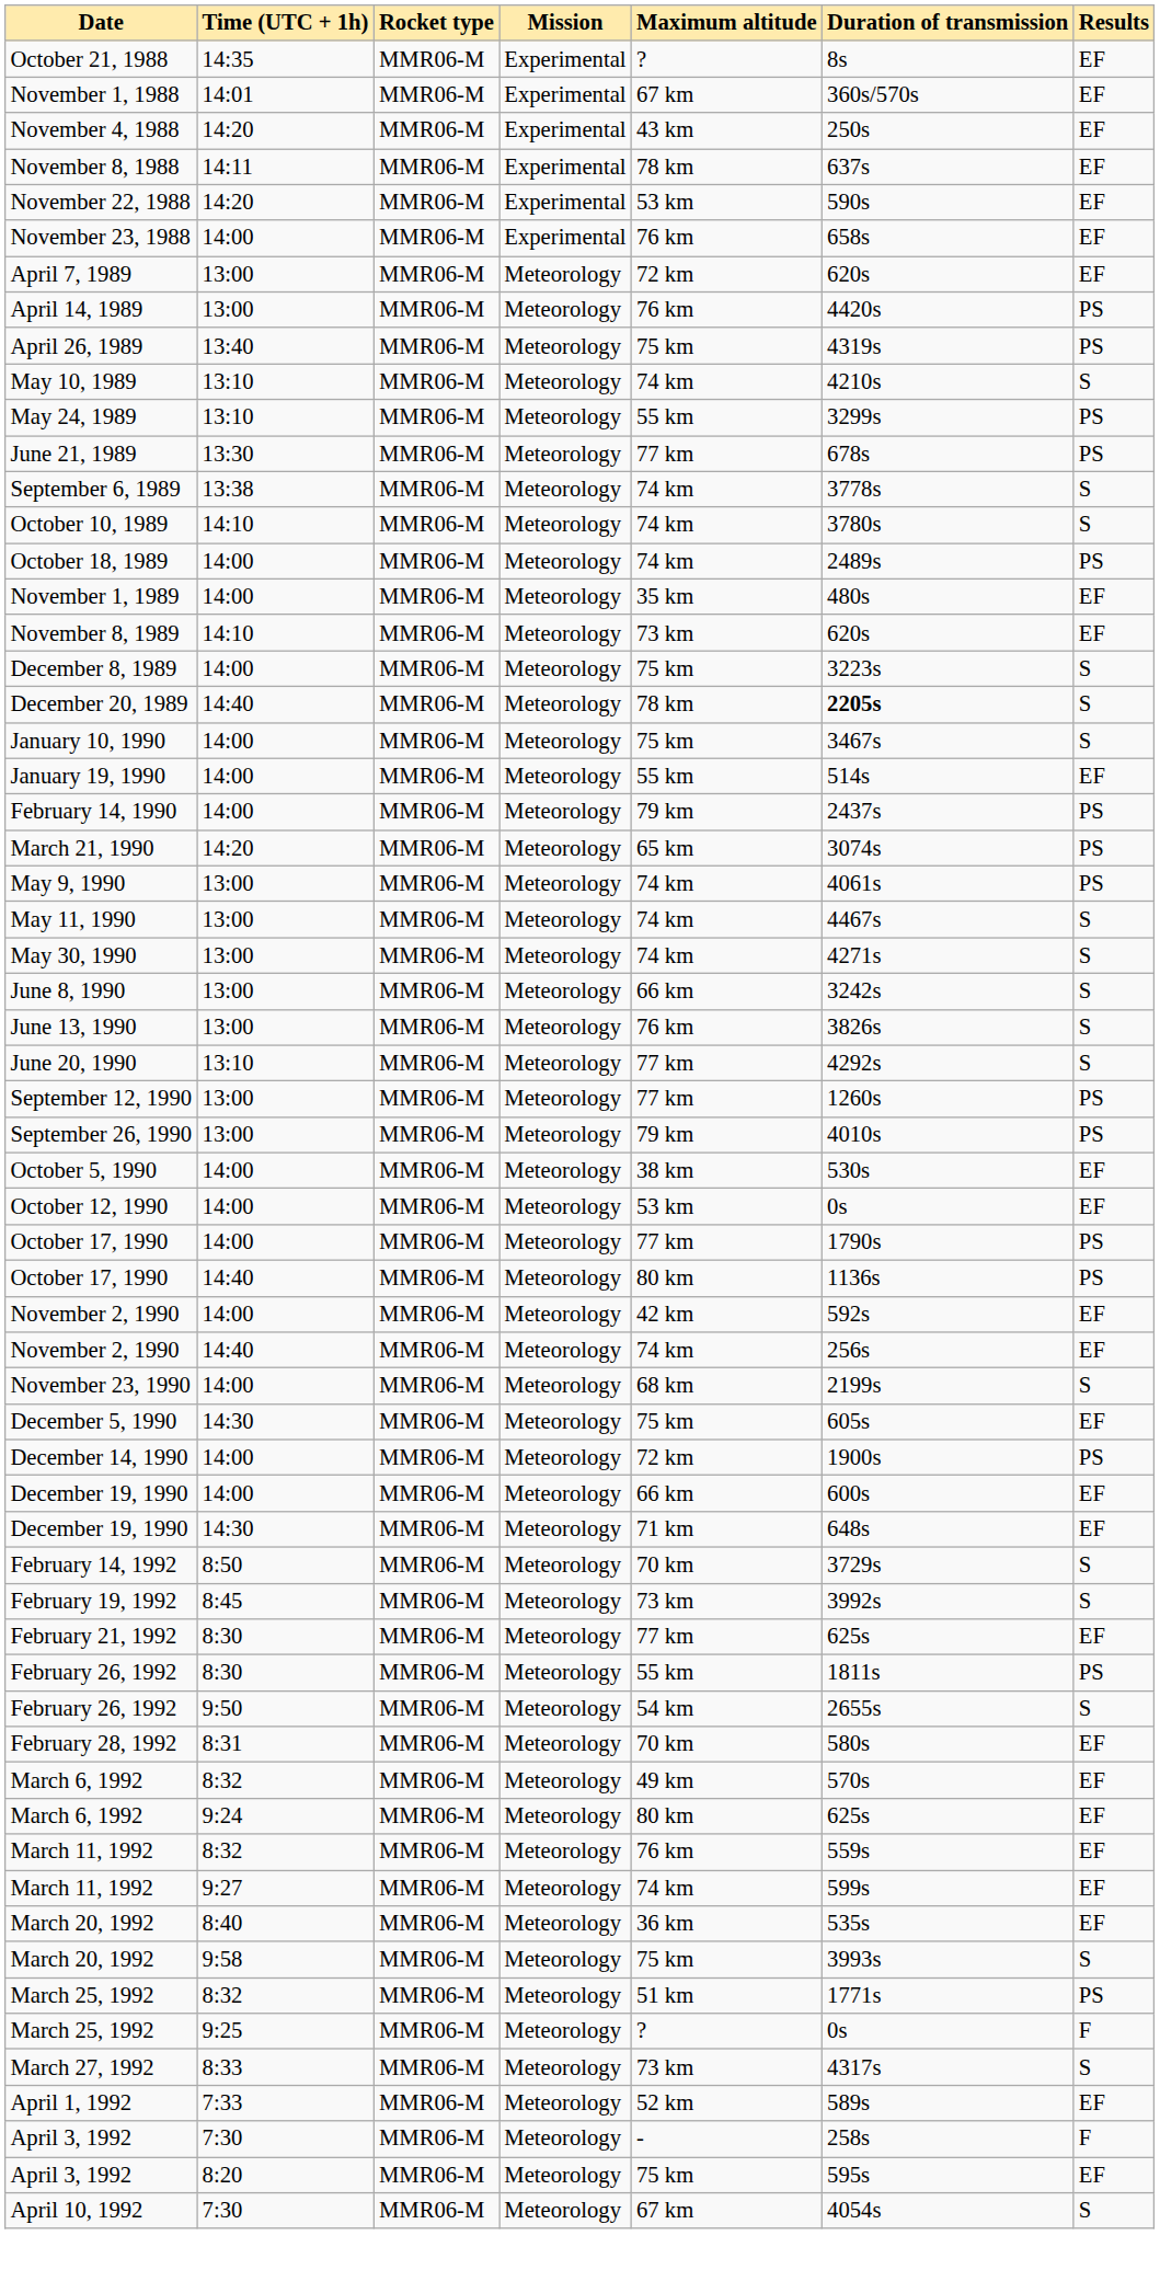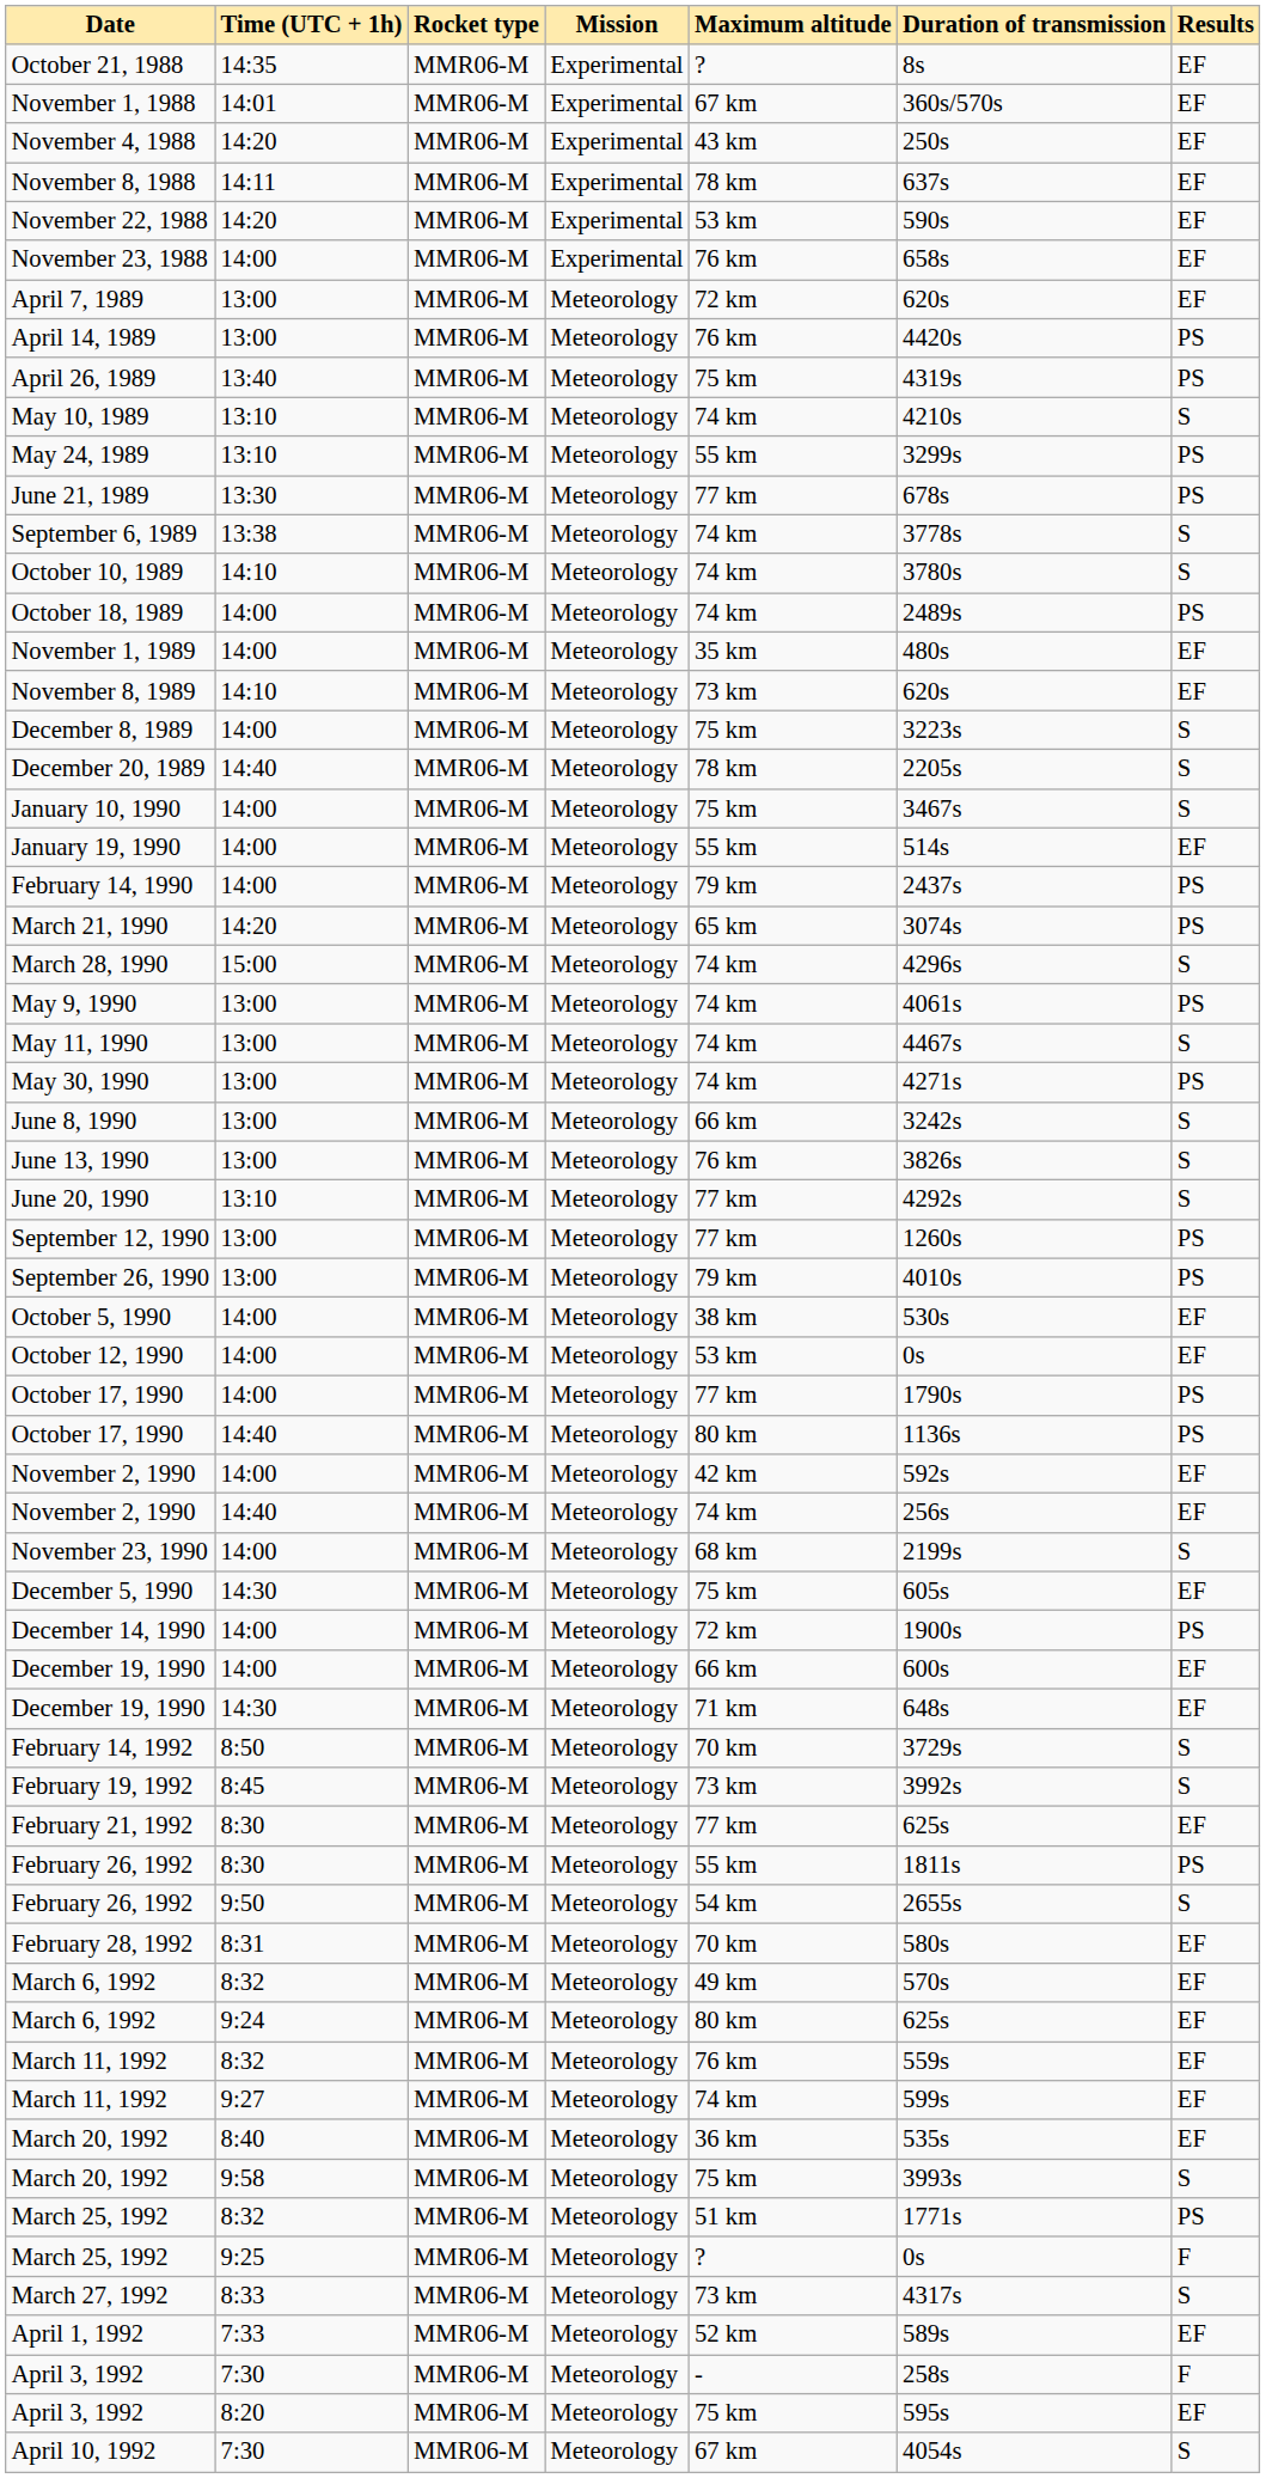 <table class="wikitable">
 <tr>
 <th style="background: #FFEBAD;">Date</th>
 <th style="background: #FFEBAD;">Time (UTC + 1h)</th>
 <th style="background: #FFEBAD;">Rocket type</th>
 <th style="background: #FFEBAD;">Mission</th>
 <th style="background: #FFEBAD;">Maximum altitude</th>
 <th style="background: #FFEBAD;">Duration of transmission</th>
 <th style="background: #FFEBAD;">Results</th>
 </tr>
 <tr>
 <td>October 21, 1988</td>
 <td>14:35</td>
 <td>MMR06-M</td>
 <td>Experimental</td>
 <td>?</td>
 <td>8s</td>
 <td>EF</td>
 </tr>
 <tr>
 <td>November 1, 1988</td>
 <td>14:01</td>
 <td>MMR06-M</td>
 <td>Experimental</td>
 <td>67 km</td>
 <td>360s/570s</td>
 <td>EF</td>
 </tr>
 <tr>
 <td>November 4, 1988</td>
 <td>14:20</td>
 <td>MMR06-M</td>
 <td>Experimental</td>
 <td>43 km</td>
 <td>250s</td>
 <td>EF</td>
 </tr>
 <tr>
 <td>November 8, 1988</td>
 <td>14:11</td>
 <td>MMR06-M</td>
 <td>Experimental</td>
 <td>78 km</td>
 <td>637s</td>
 <td>EF</td>
 </tr>
 <tr>
 <td>November 22, 1988</td>
 <td>14:20</td>
 <td>MMR06-M</td>
 <td>Experimental</td>
 <td>53 km</td>
 <td>590s</td>
 <td>EF</td>
 </tr>
 <tr>
 <td>November 23, 1988</td>
 <td>14:00</td>
 <td>MMR06-M</td>
 <td>Experimental</td>
 <td>76 km</td>
 <td>658s</td>
 <td>EF</td>
 </tr>
 <tr>
 <td>April 7, 1989</td>
 <td>13:00</td>
 <td>MMR06-M</td>
 <td>Meteorology</td>
 <td>72 km</td>
 <td>620s</td>
 <td>EF</td>
 </tr>
 <tr>
 <td>April 14, 1989</td>
 <td>13:00</td>
 <td>MMR06-M</td>
 <td>Meteorology</td>
 <td>76 km</td>
 <td>4420s</td>
 <td>PS</td>
 </tr>
 <tr>
 <td>April 26, 1989</td>
 <td>13:40</td>
 <td>MMR06-M</td>
 <td>Meteorology</td>
 <td>75 km</td>
 <td>4319s</td>
 <td>PS</td>
 </tr>
 <tr>
 <td>May 10, 1989</td>
 <td>13:10</td>
 <td>MMR06-M</td>
 <td>Meteorology</td>
 <td>74 km</td>
 <td>4210s</td>
 <td>S</td>
 </tr>
 <tr>
 <td>May 24, 1989</td>
 <td>13:10</td>
 <td>MMR06-M</td>
 <td>Meteorology</td>
 <td>55 km</td>
 <td>3299s</td>
 <td>PS</td>
 </tr>
 <tr>
 <td>June 21, 1989</td>
 <td>13:30</td>
 <td>MMR06-M</td>
 <td>Meteorology</td>
 <td>77 km</td>
 <td>678s</td>
 <td>PS</td>
 </tr>
 <tr>
 <td>September 6, 1989</td>
 <td>13:38</td>
 <td>MMR06-M</td>
 <td>Meteorology</td>
 <td>74 km</td>
 <td>3778s</td>
 <td>S</td>
 </tr>
 <tr>
 <td>October 10, 1989</td>
 <td>14:10</td>
 <td>MMR06-M</td>
 <td>Meteorology</td>
 <td>74 km</td>
 <td>3780s</td>
 <td>S</td>
 </tr>
 <tr>
 <td>October 18, 1989</td>
 <td>14:00</td>
 <td>MMR06-M</td>
 <td>Meteorology</td>
 <td>74 km</td>
 <td>2489s</td>
 <td>PS</td>
 </tr>
 <tr>
 <td>November 1, 1989</td>
 <td>14:00</td>
 <td>MMR06-M</td>
 <td>Meteorology</td>
 <td>35 km</td>
 <td>480s</td>
 <td>EF</td>
 </tr>
 <tr>
 <td>November 8, 1989</td>
 <td>14:10</td>
 <td>MMR06-M</td>
 <td>Meteorology</td>
 <td>73 km</td>
 <td>620s</td>
 <td>EF</td>
 </tr>
 <tr>
 <td>December 8, 1989</td>
 <td>14:00</td>
 <td>MMR06-M</td>
 <td>Meteorology</td>
 <td>75 km</td>
 <td>3223s</td>
 <td>S</td>
 </tr>
 <tr>
 <td>December 20, 1989</td>
 <td>14:40</td>
 <td>MMR06-M</td>
 <td>Meteorology</td>
 <td>78 km</td>
-<td><strong>2205s</strong></td>
+<td>2205s</td>
 <td>S</td>
 </tr>
 <tr>
 <td>January 10, 1990</td>
 <td>14:00</td>
 <td>MMR06-M</td>
 <td>Meteorology</td>
 <td>75 km</td>
 <td>3467s</td>
 <td>S</td>
 </tr>
 <tr>
 <td>January 19, 1990</td>
 <td>14:00</td>
 <td>MMR06-M</td>
 <td>Meteorology</td>
 <td>55 km</td>
 <td>514s</td>
 <td>EF</td>
 </tr>
 <tr>
 <td>February 14, 1990</td>
 <td>14:00</td>
 <td>MMR06-M</td>
 <td>Meteorology</td>
 <td>79 km</td>
 <td>2437s</td>
 <td>PS</td>
 </tr>
 <tr>
 <td>March 21, 1990</td>
 <td>14:20</td>
 <td>MMR06-M</td>
 <td>Meteorology</td>
 <td>65 km</td>
 <td>3074s</td>
 <td>PS</td>
 </tr>
 <tr>
+<td>March 28, 1990</td>
+<td>15:00</td>
+<td>MMR06-M</td>
+<td>Meteorology</td>
+<td>74 km</td>
+<td>4296s</td>
+<td>S</td>
+</tr>
+<tr>
 <td>May 9, 1990</td>
 <td>13:00</td>
 <td>MMR06-M</td>
 <td>Meteorology</td>
 <td>74 km</td>
 <td>4061s</td>
 <td>PS</td>
 </tr>
 <tr>
 <td>May 11, 1990</td>
 <td>13:00</td>
 <td>MMR06-M</td>
 <td>Meteorology</td>
 <td>74 km</td>
 <td>4467s</td>
 <td>S</td>
 </tr>
 <tr>
 <td>May 30, 1990</td>
 <td>13:00</td>
 <td>MMR06-M</td>
 <td>Meteorology</td>
 <td>74 km</td>
 <td>4271s</td>
-<td>S</td>
+<td>PS</td>
 </tr>
 <tr>
 <td>June 8, 1990</td>
 <td>13:00</td>
 <td>MMR06-M</td>
 <td>Meteorology</td>
 <td>66 km</td>
 <td>3242s</td>
 <td>S</td>
 </tr>
 <tr>
 <td>June 13, 1990</td>
 <td>13:00</td>
 <td>MMR06-M</td>
 <td>Meteorology</td>
 <td>76 km</td>
 <td>3826s</td>
 <td>S</td>
 </tr>
 <tr>
 <td>June 20, 1990</td>
 <td>13:10</td>
 <td>MMR06-M</td>
 <td>Meteorology</td>
 <td>77 km</td>
 <td>4292s</td>
 <td>S</td>
 </tr>
 <tr>
 <td>September 12, 1990</td>
 <td>13:00</td>
 <td>MMR06-M</td>
 <td>Meteorology</td>
 <td>77 km</td>
 <td>1260s</td>
 <td>PS</td>
 </tr>
 <tr>
 <td>September 26, 1990</td>
 <td>13:00</td>
 <td>MMR06-M</td>
 <td>Meteorology</td>
 <td>79 km</td>
 <td>4010s</td>
 <td>PS</td>
 </tr>
 <tr>
 <td>October 5, 1990</td>
 <td>14:00</td>
 <td>MMR06-M</td>
 <td>Meteorology</td>
 <td>38 km</td>
 <td>530s</td>
 <td>EF</td>
 </tr>
 <tr>
 <td>October 12, 1990</td>
 <td>14:00</td>
 <td>MMR06-M</td>
 <td>Meteorology</td>
 <td>53 km</td>
 <td>0s</td>
 <td>EF</td>
 </tr>
 <tr>
 <td>October 17, 1990</td>
 <td>14:00</td>
 <td>MMR06-M</td>
 <td>Meteorology</td>
 <td>77 km</td>
 <td>1790s</td>
 <td>PS</td>
 </tr>
 <tr>
 <td>October 17, 1990</td>
 <td>14:40</td>
 <td>MMR06-M</td>
 <td>Meteorology</td>
 <td>80 km</td>
 <td>1136s</td>
 <td>PS</td>
 </tr>
 <tr>
 <td>November 2, 1990</td>
 <td>14:00</td>
 <td>MMR06-M</td>
 <td>Meteorology</td>
 <td>42 km</td>
 <td>592s</td>
 <td>EF</td>
 </tr>
 <tr>
 <td>November 2, 1990</td>
 <td>14:40</td>
 <td>MMR06-M</td>
 <td>Meteorology</td>
 <td>74 km</td>
 <td>256s</td>
 <td>EF</td>
 </tr>
 <tr>
 <td>November 23, 1990</td>
 <td>14:00</td>
 <td>MMR06-M</td>
 <td>Meteorology</td>
 <td>68 km</td>
 <td>2199s</td>
 <td>S</td>
 </tr>
 <tr>
 <td>December 5, 1990</td>
 <td>14:30</td>
 <td>MMR06-M</td>
 <td>Meteorology</td>
 <td>75 km</td>
 <td>605s</td>
 <td>EF</td>
 </tr>
 <tr>
 <td>December 14, 1990</td>
 <td>14:00</td>
 <td>MMR06-M</td>
 <td>Meteorology</td>
 <td>72 km</td>
 <td>1900s</td>
 <td>PS</td>
 </tr>
 <tr>
 <td>December 19, 1990</td>
 <td>14:00</td>
 <td>MMR06-M</td>
 <td>Meteorology</td>
 <td>66 km</td>
 <td>600s</td>
 <td>EF</td>
 </tr>
 <tr>
 <td>December 19, 1990</td>
 <td>14:30</td>
 <td>MMR06-M</td>
 <td>Meteorology</td>
 <td>71 km</td>
 <td>648s</td>
 <td>EF</td>
 </tr>
 <tr>
 <td>February 14, 1992</td>
 <td>8:50</td>
 <td>MMR06-M</td>
 <td>Meteorology</td>
 <td>70 km</td>
 <td>3729s</td>
 <td>S</td>
 </tr>
 <tr>
 <td>February 19, 1992</td>
 <td>8:45</td>
 <td>MMR06-M</td>
 <td>Meteorology</td>
 <td>73 km</td>
 <td>3992s</td>
 <td>S</td>
 </tr>
 <tr>
 <td>February 21, 1992</td>
 <td>8:30</td>
 <td>MMR06-M</td>
 <td>Meteorology</td>
 <td>77 km</td>
 <td>625s</td>
 <td>EF</td>
 </tr>
 <tr>
 <td>February 26, 1992</td>
 <td>8:30</td>
 <td>MMR06-M</td>
 <td>Meteorology</td>
 <td>55 km</td>
 <td>1811s</td>
 <td>PS</td>
 </tr>
 <tr>
 <td>February 26, 1992</td>
 <td>9:50</td>
 <td>MMR06-M</td>
 <td>Meteorology</td>
 <td>54 km</td>
 <td>2655s</td>
 <td>S</td>
 </tr>
 <tr>
 <td>February 28, 1992</td>
 <td>8:31</td>
 <td>MMR06-M</td>
 <td>Meteorology</td>
 <td>70 km</td>
 <td>580s</td>
 <td>EF</td>
 </tr>
 <tr>
 <td>March 6, 1992</td>
 <td>8:32</td>
 <td>MMR06-M</td>
 <td>Meteorology</td>
 <td>49 km</td>
 <td>570s</td>
 <td>EF</td>
 </tr>
 <tr>
 <td>March 6, 1992</td>
 <td>9:24</td>
 <td>MMR06-M</td>
 <td>Meteorology</td>
 <td>80 km</td>
 <td>625s</td>
 <td>EF</td>
 </tr>
 <tr>
 <td>March 11, 1992</td>
 <td>8:32</td>
 <td>MMR06-M</td>
 <td>Meteorology</td>
 <td>76 km</td>
 <td>559s</td>
 <td>EF</td>
 </tr>
 <tr>
 <td>March 11, 1992</td>
 <td>9:27</td>
 <td>MMR06-M</td>
 <td>Meteorology</td>
 <td>74 km</td>
 <td>599s</td>
 <td>EF</td>
 </tr>
 <tr>
 <td>March 20, 1992</td>
 <td>8:40</td>
 <td>MMR06-M</td>
 <td>Meteorology</td>
 <td>36 km</td>
 <td>535s</td>
 <td>EF</td>
 </tr>
 <tr>
 <td>March 20, 1992</td>
 <td>9:58</td>
 <td>MMR06-M</td>
 <td>Meteorology</td>
 <td>75 km</td>
 <td>3993s</td>
 <td>S</td>
 </tr>
 <tr>
 <td>March 25, 1992</td>
 <td>8:32</td>
 <td>MMR06-M</td>
 <td>Meteorology</td>
 <td>51 km</td>
 <td>1771s</td>
 <td>PS</td>
 </tr>
 <tr>
 <td>March 25, 1992</td>
 <td>9:25</td>
 <td>MMR06-M</td>
 <td>Meteorology</td>
 <td>?</td>
 <td>0s</td>
 <td>F</td>
 </tr>
 <tr>
 <td>March 27, 1992</td>
 <td>8:33</td>
 <td>MMR06-M</td>
 <td>Meteorology</td>
 <td>73 km</td>
 <td>4317s</td>
 <td>S</td>
 </tr>
 <tr>
 <td>April 1, 1992</td>
 <td>7:33</td>
 <td>MMR06-M</td>
 <td>Meteorology</td>
 <td>52 km</td>
 <td>589s</td>
 <td>EF</td>
 </tr>
 <tr>
 <td>April 3, 1992</td>
 <td>7:30</td>
 <td>MMR06-M</td>
 <td>Meteorology</td>
 <td>-</td>
 <td>258s</td>
 <td>F</td>
 </tr>
 <tr>
 <td>April 3, 1992</td>
 <td>8:20</td>
 <td>MMR06-M</td>
 <td>Meteorology</td>
 <td>75 km</td>
 <td>595s</td>
 <td>EF</td>
 </tr>
 <tr>
 <td>April 10, 1992</td>
 <td>7:30</td>
 <td>MMR06-M</td>
 <td>Meteorology</td>
 <td>67 km</td>
 <td>4054s</td>
 <td>S</td>
 </tr>
 </table>
